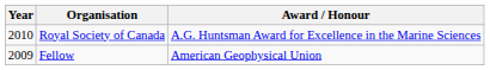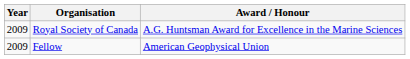 <table class="wikitable sortable">
 <tr>
 <th>Year</th>
 <th>Organisation</th>
 <th>Award / Honour</th>
 </tr>
 <tr>
-<td>2010</td>
+<td>2009</td>
 <td><a href='#'>Royal Society of Canada</a></td>
 <td><a href='#'>A.G. Huntsman Award for Excellence in the Marine Sciences</a></td>
 </tr>
 <tr>
 <td>2009</td>
 <td><a href='#'>Fellow</a></td>
 <td><a href='#'>American Geophysical Union</a></td>
 </tr>
 </table>
